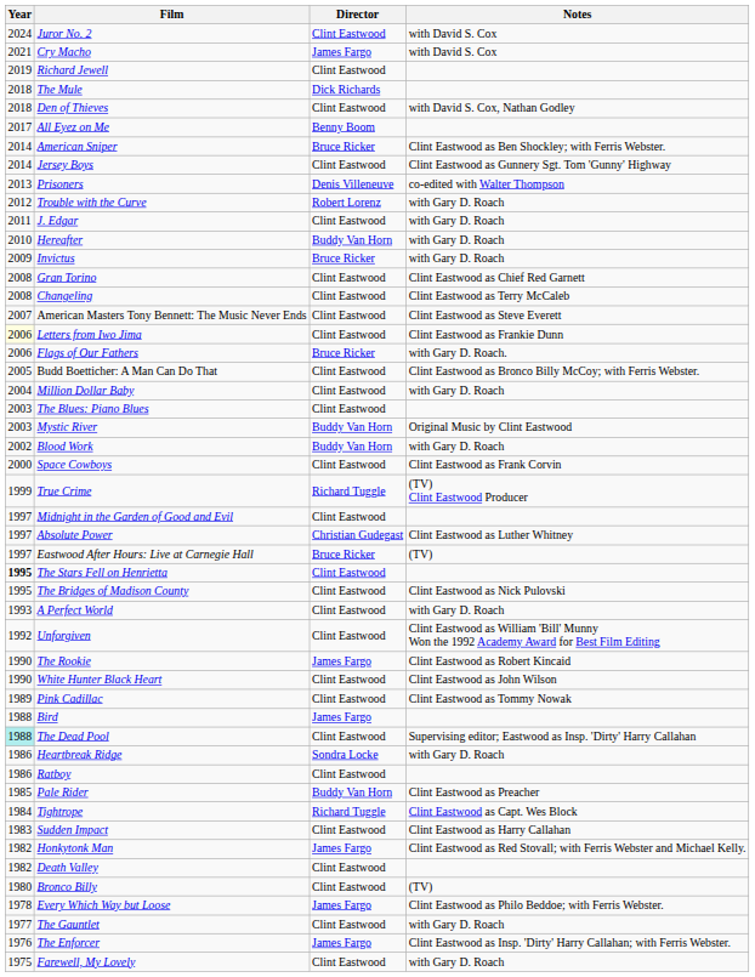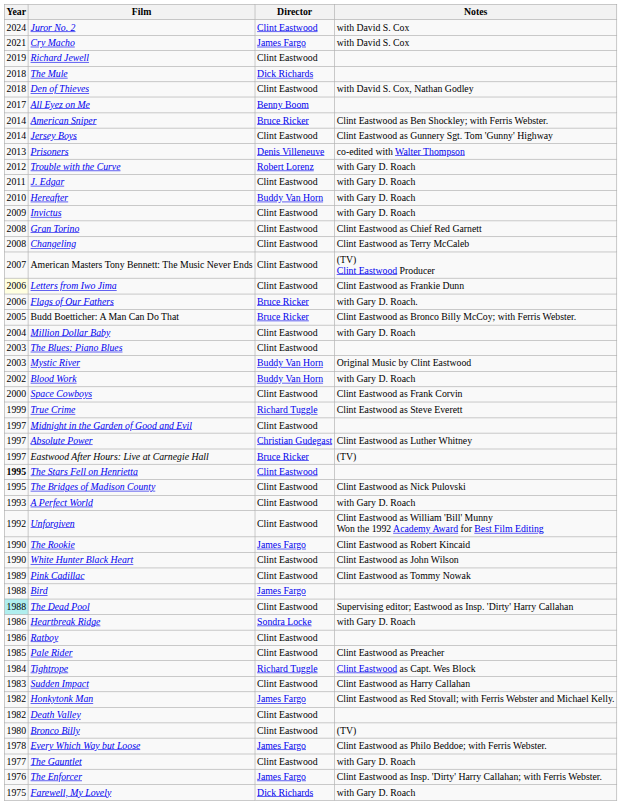 <table class="wikitable sortable">
 <tr>
 <th>Year</th>
 <th>Film</th>
 <th>Director</th>
 <th>Notes</th>
 </tr>
 <tr>
 <td>2024</td>
 <td><em><a href='#'>Juror No. 2</a></em></td>
 <td><a href='#'>Clint Eastwood</a></td>
 <td>with David S. Cox</td>
 </tr>
 <tr>
 <td>2021</td>
 <td><em><a href='#'>Cry Macho</a></em></td>
 <td><a href='#'>James Fargo</a></td>
 <td>with David S. Cox</td>
 </tr>
 <tr>
 <td>2019</td>
 <td><em><a href='#'>Richard Jewell</a></em></td>
 <td>Clint Eastwood</td>
 <td></td>
 </tr>
 <tr>
 <td>2018</td>
 <td><em><a href='#'>The Mule</a></em></td>
 <td><a href='#'>Dick Richards</a></td>
 <td></td>
 </tr>
 <tr>
 <td>2018</td>
 <td><em><a href='#'>Den of Thieves</a></em></td>
 <td>Clint Eastwood</td>
 <td>with David S. Cox, Nathan Godley</td>
 </tr>
 <tr>
 <td>2017</td>
 <td><em><a href='#'>All Eyez on Me</a></em></td>
 <td><a href='#'>Benny Boom</a></td>
 <td></td>
 </tr>
 <tr>
 <td>2014</td>
 <td><em><a href='#'>American Sniper</a></em></td>
 <td><a href='#'>Bruce Ricker</a></td>
 <td>Clint Eastwood as Ben Shockley; with Ferris Webster.</td>
 </tr>
 <tr>
 <td>2014</td>
 <td><em><a href='#'>Jersey Boys</a></em></td>
 <td>Clint Eastwood</td>
 <td>Clint Eastwood as Gunnery Sgt. Tom 'Gunny' Highway</td>
 </tr>
 <tr>
 <td>2013</td>
 <td><em><a href='#'>Prisoners</a></em></td>
 <td><a href='#'>Denis Villeneuve</a></td>
 <td>co-edited with <a href='#'>Walter Thompson</a></td>
 </tr>
 <tr>
 <td>2012</td>
 <td><em><a href='#'>Trouble with the Curve</a></em></td>
 <td><a href='#'>Robert Lorenz</a></td>
 <td>with Gary D. Roach</td>
 </tr>
 <tr>
 <td>2011</td>
 <td><em><a href='#'>J. Edgar</a></em></td>
 <td>Clint Eastwood</td>
 <td>with Gary D. Roach</td>
 </tr>
 <tr>
 <td>2010</td>
 <td><em><a href='#'>Hereafter</a></em></td>
 <td><a href='#'>Buddy Van Horn</a></td>
 <td>with Gary D. Roach</td>
 </tr>
 <tr>
 <td>2009</td>
 <td><em><a href='#'>Invictus</a></em></td>
-<td><a href='#'>Bruce Ricker</a></td>
+<td>Clint Eastwood</td>
 <td>with Gary D. Roach</td>
 </tr>
 <tr>
 <td>2008</td>
 <td><em><a href='#'>Gran Torino</a></em></td>
 <td>Clint Eastwood</td>
 <td>Clint Eastwood as Chief Red Garnett</td>
 </tr>
 <tr>
 <td>2008</td>
 <td><em><a href='#'>Changeling</a></em></td>
 <td>Clint Eastwood</td>
 <td>Clint Eastwood as Terry McCaleb</td>
 </tr>
 <tr>
 <td>2007</td>
 <td>American Masters Tony Bennett: The Music Never Ends</td>
 <td>Clint Eastwood</td>
-<td>Clint Eastwood as Steve Everett</td>
+<td>(TV)<br><a href='#'>Clint Eastwood</a> Producer</td>
 </tr>
 <tr>
 <td style="background: lightyellow;">2006</td>
 <td><em><a href='#'>Letters from Iwo Jima</a></em></td>
 <td>Clint Eastwood</td>
 <td>Clint Eastwood as Frankie Dunn</td>
 </tr>
 <tr>
 <td>2006</td>
 <td><em><a href='#'>Flags of Our Fathers</a></em></td>
 <td><a href='#'>Bruce Ricker</a></td>
 <td>with Gary D. Roach.</td>
 </tr>
 <tr>
 <td>2005</td>
 <td>Budd Boetticher: A Man Can Do That</td>
-<td>Clint Eastwood</td>
+<td><a href='#'>Bruce Ricker</a></td>
 <td>Clint Eastwood as Bronco Billy McCoy; with Ferris Webster.</td>
 </tr>
 <tr>
 <td>2004</td>
 <td><em><a href='#'>Million Dollar Baby</a></em></td>
 <td>Clint Eastwood</td>
 <td>with Gary D. Roach</td>
 </tr>
 <tr>
 <td>2003</td>
 <td><em><a href='#'>The Blues: Piano Blues</a></em></td>
 <td>Clint Eastwood</td>
 <td></td>
 </tr>
 <tr>
 <td>2003</td>
 <td><em><a href='#'>Mystic River</a></em></td>
 <td><a href='#'>Buddy Van Horn</a></td>
 <td>Original Music by Clint Eastwood</td>
 </tr>
 <tr>
 <td>2002</td>
 <td><em><a href='#'>Blood Work</a></em></td>
 <td><a href='#'>Buddy Van Horn</a></td>
 <td>with Gary D. Roach</td>
 </tr>
 <tr>
 <td>2000</td>
 <td><em><a href='#'>Space Cowboys</a></em></td>
 <td>Clint Eastwood</td>
 <td>Clint Eastwood as Frank Corvin</td>
 </tr>
 <tr>
 <td>1999</td>
 <td><em><a href='#'>True Crime</a></em></td>
 <td><a href='#'>Richard Tuggle</a></td>
-<td>(TV)<br><a href='#'>Clint Eastwood</a> Producer</td>
+<td>Clint Eastwood as Steve Everett</td>
 </tr>
 <tr>
 <td>1997</td>
 <td><em><a href='#'>Midnight in the Garden of Good and Evil</a></em></td>
 <td>Clint Eastwood</td>
 <td></td>
 </tr>
 <tr>
 <td>1997</td>
 <td><em><a href='#'>Absolute Power</a></em></td>
 <td><a href='#'>Christian Gudegast</a></td>
 <td>Clint Eastwood as Luther Whitney</td>
 </tr>
 <tr>
 <td>1997</td>
 <td><em>Eastwood After Hours: Live at Carnegie Hall</em></td>
 <td><a href='#'>Bruce Ricker</a></td>
 <td>(TV)</td>
 </tr>
 <tr>
 <td><strong>1995</strong></td>
 <td><em><a href='#'>The Stars Fell on Henrietta</a></em></td>
 <td><a href='#'>Clint Eastwood</a></td>
 <td></td>
 </tr>
 <tr>
 <td>1995</td>
 <td><em><a href='#'>The Bridges of Madison County</a></em></td>
 <td>Clint Eastwood</td>
 <td>Clint Eastwood as Nick Pulovski</td>
 </tr>
 <tr>
 <td>1993</td>
 <td><em><a href='#'>A Perfect World</a></em></td>
 <td>Clint Eastwood</td>
 <td>with Gary D. Roach</td>
 </tr>
 <tr>
 <td>1992</td>
 <td><em><a href='#'>Unforgiven</a></em></td>
 <td>Clint Eastwood</td>
 <td>Clint Eastwood as William 'Bill' Munny<br>Won the 1992 <a href='#'>Academy Award</a> for <a href='#'>Best Film Editing</a></td>
 </tr>
 <tr>
 <td>1990</td>
 <td><em><a href='#'>The Rookie</a></em></td>
 <td><a href='#'>James Fargo</a></td>
 <td>Clint Eastwood as Robert Kincaid</td>
 </tr>
 <tr>
 <td>1990</td>
 <td><em><a href='#'>White Hunter Black Heart</a></em></td>
 <td>Clint Eastwood</td>
 <td>Clint Eastwood as John Wilson</td>
 </tr>
 <tr>
 <td>1989</td>
 <td><em><a href='#'>Pink Cadillac</a></em></td>
 <td>Clint Eastwood</td>
 <td>Clint Eastwood as Tommy Nowak</td>
 </tr>
 <tr>
 <td>1988</td>
 <td><em><a href='#'>Bird</a></em></td>
 <td><a href='#'>James Fargo</a></td>
 <td></td>
 </tr>
 <tr>
 <td style="background: paleturquoise;">1988</td>
 <td><em><a href='#'>The Dead Pool</a></em></td>
 <td>Clint Eastwood</td>
 <td>Supervising editor; Eastwood as Insp. 'Dirty' Harry Callahan</td>
 </tr>
 <tr>
 <td>1986</td>
 <td><em><a href='#'>Heartbreak Ridge</a></em></td>
 <td><a href='#'>Sondra Locke</a></td>
 <td>with Gary D. Roach</td>
 </tr>
 <tr>
 <td>1986</td>
 <td><em><a href='#'>Ratboy</a></em></td>
 <td>Clint Eastwood</td>
 <td></td>
 </tr>
 <tr>
 <td>1985</td>
 <td><em><a href='#'>Pale Rider</a></em></td>
-<td><a href='#'>Buddy Van Horn</a></td>
+<td>Clint Eastwood</td>
 <td>Clint Eastwood as Preacher</td>
 </tr>
 <tr>
 <td>1984</td>
 <td><em><a href='#'>Tightrope</a></em></td>
 <td><a href='#'>Richard Tuggle</a></td>
 <td><a href='#'>Clint Eastwood</a> as Capt. Wes Block</td>
 </tr>
 <tr>
 <td>1983</td>
 <td><em><a href='#'>Sudden Impact</a></em></td>
 <td>Clint Eastwood</td>
 <td>Clint Eastwood as Harry Callahan</td>
 </tr>
 <tr>
 <td>1982</td>
 <td><em><a href='#'>Honkytonk Man</a></em></td>
 <td><a href='#'>James Fargo</a></td>
 <td>Clint Eastwood as Red Stovall; with Ferris Webster and Michael Kelly.</td>
 </tr>
 <tr>
 <td>1982</td>
 <td><em><a href='#'>Death Valley</a></em></td>
 <td>Clint Eastwood</td>
 <td></td>
 </tr>
 <tr>
 <td>1980</td>
 <td><em><a href='#'>Bronco Billy</a></em></td>
 <td>Clint Eastwood</td>
 <td>(TV)</td>
 </tr>
 <tr>
 <td>1978</td>
 <td><em><a href='#'>Every Which Way but Loose</a></em></td>
 <td><a href='#'>James Fargo</a></td>
 <td>Clint Eastwood as Philo Beddoe; with Ferris Webster.</td>
 </tr>
 <tr>
 <td>1977</td>
 <td><em><a href='#'>The Gauntlet</a></em></td>
 <td>Clint Eastwood</td>
 <td>with Gary D. Roach</td>
 </tr>
 <tr>
 <td>1976</td>
 <td><em><a href='#'>The Enforcer</a></em></td>
 <td><a href='#'>James Fargo</a></td>
 <td>Clint Eastwood as Insp. 'Dirty' Harry Callahan; with Ferris Webster.</td>
 </tr>
 <tr>
 <td>1975</td>
 <td><em><a href='#'>Farewell, My Lovely</a></em></td>
-<td>Clint Eastwood</td>
+<td><a href='#'>Dick Richards</a></td>
 <td>with Gary D. Roach</td>
 </tr>
 </table>
